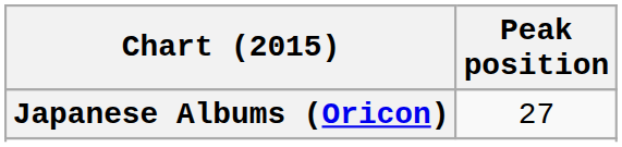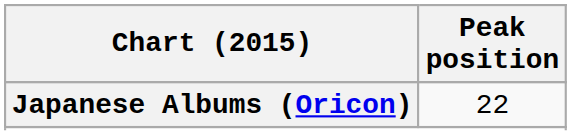 <table class="wikitable sortable plainrowheaders" style="text-align:center">
 <tr>
 <th>Chart (2015)</th>
 <th>Peak<br>position</th>
 </tr>
 <tr>
 </tr>
 <tr>
 </tr>
 <tr>
 </tr>
 <tr>
 </tr>
 <tr>
 </tr>
 <tr>
 </tr>
 <tr>
 </tr>
 <tr>
 </tr>
 <tr>
 <th scope="row">Japanese Albums (<a href='#'>Oricon</a>)</th>
-<td style="text-align:center;">27</td>
+<td style="text-align:center;">22</td>
 </tr>
 <tr>
 </tr>
 <tr>
 </tr>
 <tr>
 </tr>
 <tr>
 </tr>
 <tr>
 </tr>
 <tr>
 </tr>
 <tr>
 </tr>
 <tr>
 </tr>
 </table>
